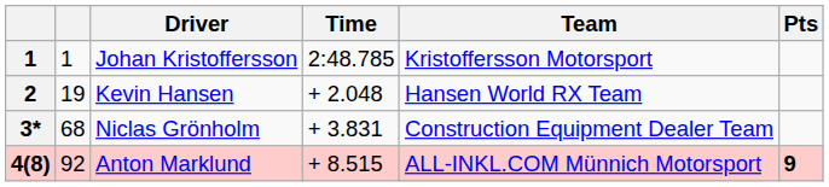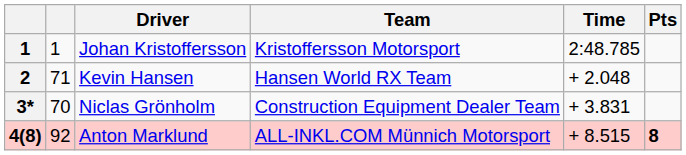 <table class="wikitable" style="font-size:95%">
 <tr>
 <th></th>
 <th></th>
 <th>Driver</th>
+<th>Team</th>
 <th>Time</th>
-<th>Team</th>
 <th>Pts</th>
 </tr>
 <tr>
 <th>1</th>
 <td>1</td>
 <td> <a href='#'>Johan Kristoffersson</a></td>
+<td><a href='#'>Kristoffersson Motorsport</a></td>
 <td>2:48.785</td>
-<td><a href='#'>Kristoffersson Motorsport</a></td>
 <td></td>
 </tr>
 <tr>
 <th>2</th>
-<td>19</td>
+<td>71</td>
 <td> <a href='#'>Kevin Hansen</a></td>
+<td><a href='#'>Hansen World RX Team</a></td>
 <td>+ 2.048</td>
-<td><a href='#'>Hansen World RX Team</a></td>
 <td></td>
 </tr>
 <tr>
 <th>3*</th>
-<td>68</td>
+<td>70</td>
 <td> <a href='#'>Niclas Grönholm</a></td>
+<td><a href='#'>Construction Equipment Dealer Team</a></td>
 <td>+ 3.831</td>
-<td><a href='#'>Construction Equipment Dealer Team</a></td>
 <td></td>
 </tr>
 <tr>
 <th style="background:#ffcccc;">4(8)</th>
 <td style="background:#ffcccc;">92</td>
 <td style="background:#ffcccc;"> <a href='#'>Anton Marklund</a></td>
+<td style="background:#ffcccc;"><a href='#'>ALL-INKL.COM Münnich Motorsport</a></td>
 <td style="background:#ffcccc;">+ 8.515</td>
-<td style="background:#ffcccc;"><a href='#'>ALL-INKL.COM Münnich Motorsport</a></td>
-<td style="background:#ffcccc;"><strong>9</strong></td>
+<td style="background:#ffcccc;"><strong>8</strong></td>
 </tr>
 </table>
